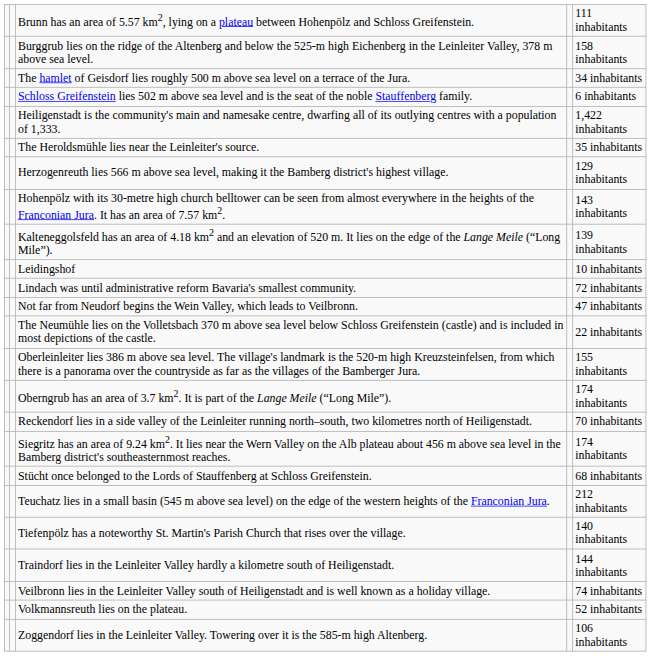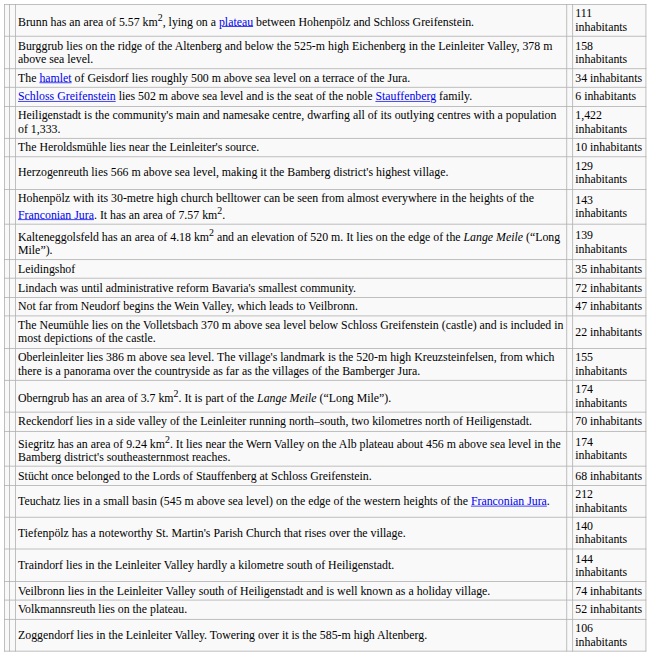 <table class="wikitable">
 <tr>
 <td></td>
 <td></td>
 <td>Brunn has an area of 5.57 km<sup>2</sup>, lying on a <a href='#'>plateau</a> between Hohenpölz and Schloss Greifenstein.</td>
 <td></td>
 <td>111 inhabitants</td>
 </tr>
 <tr>
 <td></td>
 <td></td>
 <td>Burggrub lies on the ridge of the Altenberg and below the 525-m high Eichenberg in the Leinleiter Valley, 378 m above sea level.</td>
 <td></td>
 <td>158 inhabitants</td>
 </tr>
 <tr>
 <td></td>
 <td></td>
 <td>The <a href='#'>hamlet</a> of Geisdorf lies roughly 500 m above sea level on a terrace of the Jura.</td>
 <td></td>
 <td>34 inhabitants</td>
 </tr>
 <tr>
 <td></td>
 <td></td>
 <td><a href='#'>Schloss Greifenstein</a> lies 502 m above sea level and is the seat of the noble <a href='#'>Stauffenberg</a> family.</td>
 <td></td>
 <td>6  inhabitants</td>
 </tr>
 <tr>
 <td></td>
 <td></td>
 <td>Heiligenstadt is the community's main and namesake centre, dwarfing all of its outlying centres with a population of 1,333.</td>
 <td></td>
 <td>1,422 inhabitants</td>
 </tr>
 <tr>
 <td></td>
 <td></td>
 <td>The Heroldsmühle lies near the Leinleiter's source.</td>
 <td></td>
-<td>35 inhabitants</td>
+<td>10 inhabitants</td>
 </tr>
 <tr>
 <td></td>
 <td></td>
 <td>Herzogenreuth lies 566 m above sea level, making it the Bamberg district's highest village.</td>
 <td></td>
 <td>129 inhabitants</td>
 </tr>
 <tr>
 <td></td>
 <td></td>
 <td>Hohenpölz with its 30-metre high church belltower can be seen from almost everywhere in the heights of the <a href='#'>Franconian Jura</a>. It has an area of 7.57 km<sup>2</sup>.</td>
 <td></td>
 <td>143 inhabitants</td>
 </tr>
 <tr>
 <td></td>
 <td></td>
 <td>Kalteneggolsfeld has an area of 4.18 km<sup>2</sup> and an elevation of 520 m. It lies on the edge of the <em>Lange Meile</em> (“Long Mile”).</td>
 <td></td>
 <td>139 inhabitants</td>
 </tr>
 <tr>
 <td></td>
 <td></td>
 <td>Leidingshof</td>
 <td></td>
-<td>10 inhabitants</td>
+<td>35 inhabitants</td>
 </tr>
 <tr>
 <td></td>
 <td></td>
 <td>Lindach was until administrative reform Bavaria's smallest community.</td>
 <td></td>
 <td>72 inhabitants</td>
 </tr>
 <tr>
 <td></td>
 <td></td>
 <td>Not far from Neudorf begins the Wein Valley, which leads to Veilbronn.</td>
 <td></td>
 <td>47 inhabitants</td>
 </tr>
 <tr>
 <td></td>
 <td></td>
 <td>The Neumühle lies on the Volletsbach 370 m above sea level below Schloss Greifenstein (castle) and is included in most depictions of the castle.</td>
 <td></td>
 <td>22 inhabitants</td>
 </tr>
 <tr>
 <td></td>
 <td></td>
 <td>Oberleinleiter lies 386 m above sea level. The village's landmark is the 520-m high Kreuzsteinfelsen, from which there is a panorama over the countryside as far as the villages of the Bamberger Jura.</td>
 <td></td>
 <td>155 inhabitants</td>
 </tr>
 <tr>
 <td></td>
 <td></td>
 <td>Oberngrub has an area of 3.7 km<sup>2</sup>. It is part of the <em>Lange Meile</em> (“Long Mile”).</td>
 <td></td>
 <td>174 inhabitants</td>
 </tr>
 <tr>
 <td></td>
 <td></td>
 <td>Reckendorf lies in a side valley of the Leinleiter running north–south, two kilometres north of Heiligenstadt.</td>
 <td></td>
 <td>70 inhabitants</td>
 </tr>
 <tr>
 <td></td>
 <td></td>
 <td>Siegritz has an area of 9.24 km<sup>2</sup>. It lies near the Wern Valley on the Alb plateau about 456 m above sea level in the Bamberg district's southeasternmost reaches.</td>
 <td></td>
 <td>174 inhabitants</td>
 </tr>
 <tr>
 <td></td>
 <td></td>
 <td>Stücht once belonged to the Lords of Stauffenberg at Schloss Greifenstein.</td>
 <td></td>
 <td>68 inhabitants</td>
 </tr>
 <tr>
 <td></td>
 <td></td>
 <td>Teuchatz lies in a small basin (545 m above sea level) on the edge of the western heights of the <a href='#'>Franconian Jura</a>.</td>
 <td></td>
 <td>212 inhabitants</td>
 </tr>
 <tr>
 <td></td>
 <td></td>
 <td>Tiefenpölz has a noteworthy St. Martin's Parish Church that rises over the village.</td>
 <td></td>
 <td>140 inhabitants</td>
 </tr>
 <tr>
 <td></td>
 <td></td>
 <td>Traindorf lies in the Leinleiter Valley hardly a kilometre south of Heiligenstadt.</td>
 <td></td>
 <td>144 inhabitants</td>
 </tr>
 <tr>
 <td></td>
 <td></td>
 <td>Veilbronn lies in the Leinleiter Valley south of Heiligenstadt and is well known as a holiday village.</td>
 <td></td>
 <td>74 inhabitants</td>
 </tr>
 <tr>
 <td></td>
 <td></td>
 <td>Volkmannsreuth lies on the plateau.</td>
 <td></td>
 <td>52 inhabitants</td>
 </tr>
 <tr>
 <td></td>
 <td></td>
 <td>Zoggendorf lies in the Leinleiter Valley. Towering over it is the 585-m high Altenberg.</td>
 <td></td>
 <td>106 inhabitants</td>
 </tr>
 </table>
